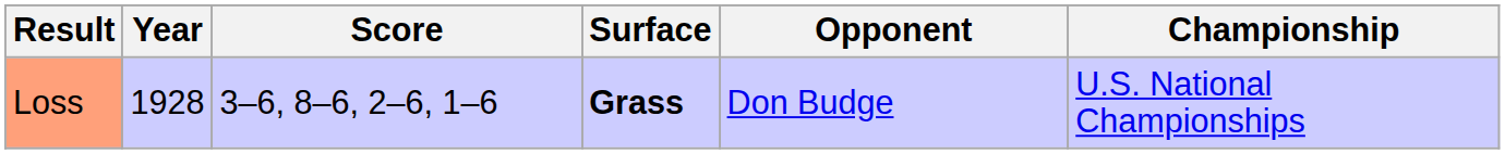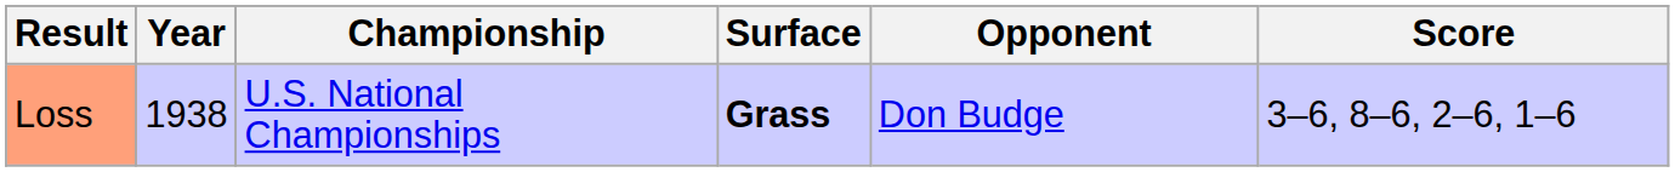 <table class='sortable wikitable'>
 <tr>
 <th style="width:40px">Result</th>
 <th style="width:35px">Year</th>
-<th style="width:170px" class="unsortable">Score</th>
+<th style="width:200px">Championship</th>
 <th style="width:50px">Surface</th>
 <th style="width:160px">Opponent</th>
-<th style="width:200px">Championship</th>
+<th style="width:170px" class="unsortable">Score</th>
 </tr>
 <tr style="background:#ccccff">
 <td style="background:#FFA07A">Loss</td>
-<td>1928</td>
-<td>3–6, 8–6, 2–6, 1–6</td>
+<td>1938</td>
+<td><a href='#'>U.S. National Championships</a></td>
 <td><strong>Grass</strong></td>
 <td>  <a href='#'>Don Budge</a></td>
-<td><a href='#'>U.S. National Championships</a></td>
+<td>3–6, 8–6, 2–6, 1–6</td>
 </tr>
 </table>
